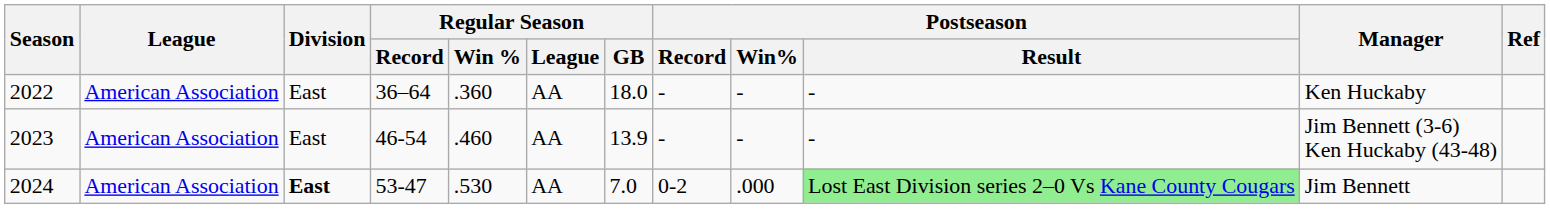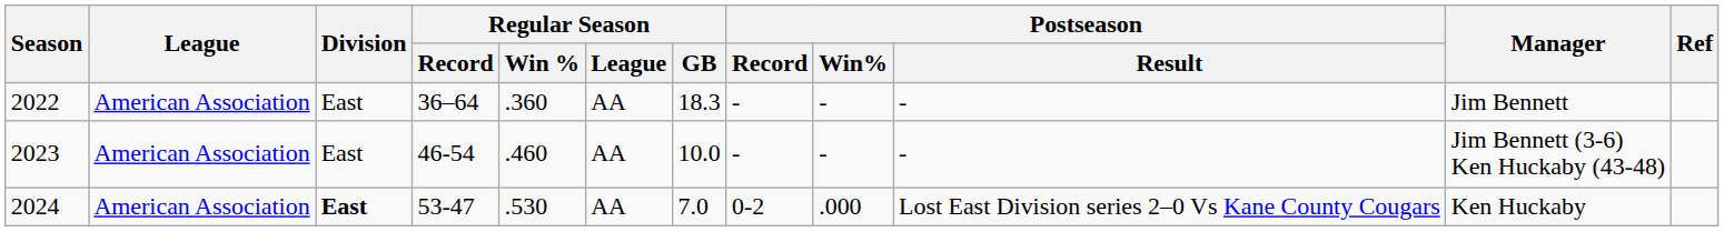 <table class="wikitable">
 <tr>
 <th rowspan="2">Season</th>
 <th rowspan="2">League</th>
 <th rowspan="2">Division</th>
 <th colspan="4">Regular Season</th>
 <th colspan="3">Postseason</th>
 <th rowspan="2">Manager</th>
 <th rowspan="2">Ref</th>
 </tr>
 <tr>
 <th>Record</th>
 <th>Win %</th>
 <th>League</th>
 <th>GB</th>
 <th>Record</th>
 <th>Win%</th>
 <th>Result</th>
 </tr>
 <tr>
 <td>2022</td>
 <td><a href='#'>American Association</a></td>
 <td>East</td>
 <td>36–64</td>
 <td>.360</td>
 <td>AA</td>
-<td>18.0</td>
+<td>18.3</td>
 <td>-</td>
 <td>-</td>
 <td>-</td>
-<td>Ken Huckaby</td>
+<td>Jim Bennett</td>
 <td></td>
 </tr>
 <tr>
 <td>2023</td>
 <td><a href='#'>American Association</a></td>
 <td>East</td>
 <td>46-54</td>
 <td>.460</td>
 <td>AA</td>
-<td>13.9</td>
+<td>10.0</td>
 <td>-</td>
 <td>-</td>
 <td>-</td>
 <td>Jim Bennett (3-6)<br>Ken Huckaby (43-48)</td>
 <td></td>
 </tr>
 <tr>
 <td>2024</td>
 <td><a href='#'>American Association</a></td>
 <td><strong>East</strong></td>
 <td>53-47</td>
 <td>.530</td>
 <td>AA</td>
 <td>7.0</td>
 <td>0-2</td>
 <td>.000</td>
-<td style="background: lightgreen;">Lost East Division  series 2–0 Vs <a href='#'>Kane County Cougars</a></td>
-<td>Jim Bennett</td>
+<td>Lost East Division  series 2–0 Vs <a href='#'>Kane County Cougars</a></td>
+<td>Ken Huckaby</td>
 <td></td>
 </tr>
 </table>
